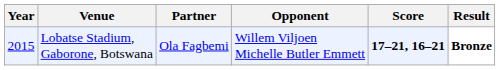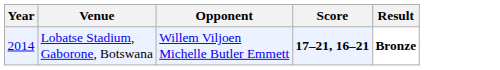 <table class="sortable wikitable" style="font-size: 90%;">
 <tr>
 <th>Year</th>
 <th>Venue</th>
-<th>Partner</th>
 <th>Opponent</th>
 <th>Score</th>
 <th>Result</th>
 </tr>
 <tr style="background:#ECF2FF">
-<td align="center"><a href='#'>2015</a></td>
+<td align="center"><a href='#'>2014</a></td>
 <td align="left"><a href='#'>Lobatse Stadium</a>,<br><a href='#'>Gaborone</a>, Botswana</td>
-<td align="left"> <a href='#'>Ola Fagbemi</a></td>
 <td align="left"> <a href='#'>Willem Viljoen</a><br> <a href='#'>Michelle Butler Emmett</a></td>
 <td align="left"><strong>17–21, 16–21</strong></td>
 <td style="text-align:left; background:white"> <strong>Bronze</strong></td>
 </tr>
 </table>
